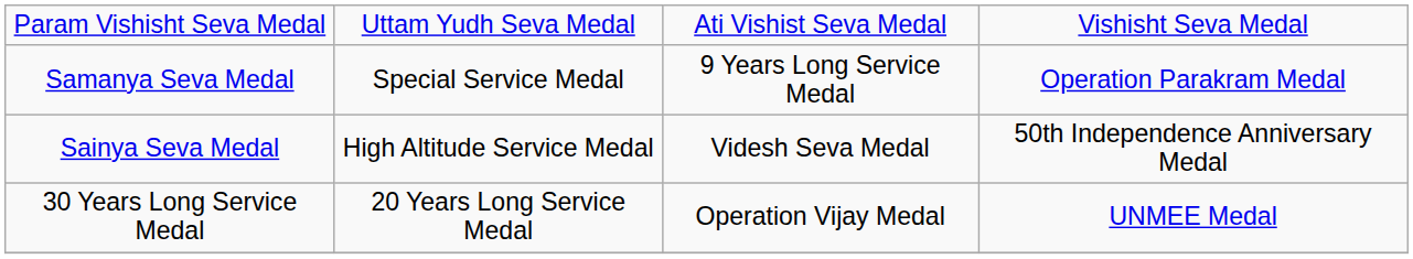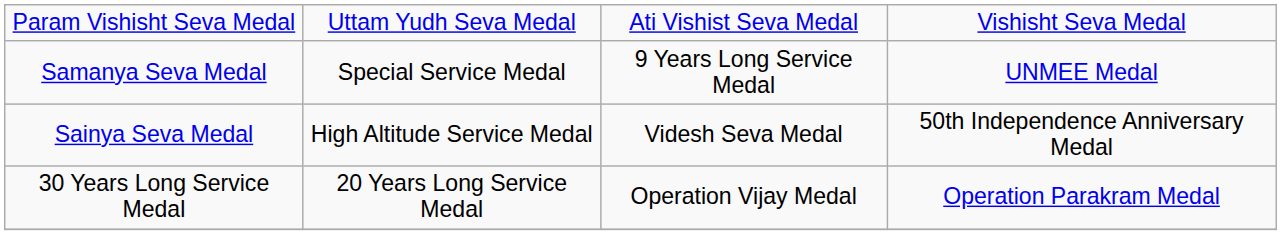 <table class="wikitable" style="margin:1em auto; text-align:center;">
 <tr>
 <td><a href='#'>Param Vishisht Seva Medal</a></td>
 <td><a href='#'>Uttam Yudh Seva Medal</a></td>
 <td><a href='#'>Ati Vishist Seva Medal</a></td>
 <td><a href='#'>Vishisht Seva Medal</a></td>
 </tr>
 <tr>
 <td><a href='#'>Samanya Seva Medal</a></td>
 <td>Special Service Medal</td>
 <td>9 Years Long Service Medal</td>
-<td><a href='#'>Operation Parakram Medal</a></td>
+<td><a href='#'>UNMEE Medal</a></td>
 </tr>
 <tr>
 <td><a href='#'>Sainya Seva Medal</a></td>
 <td>High Altitude Service Medal</td>
 <td>Videsh Seva Medal</td>
 <td>50th Independence Anniversary Medal</td>
 </tr>
 <tr>
 <td>30 Years Long Service Medal</td>
 <td>20 Years Long Service Medal</td>
 <td>Operation Vijay Medal</td>
-<td><a href='#'>UNMEE Medal</a></td>
+<td><a href='#'>Operation Parakram Medal</a></td>
 </tr>
 <tr>
 </tr>
 </table>
